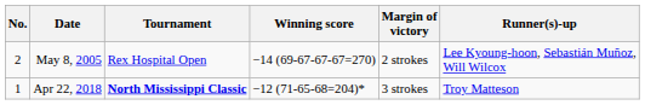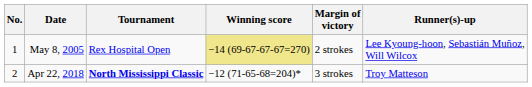 <table class="wikitable" style="font-size:95%;">
 <tr>
 <th>No.</th>
 <th>Date</th>
 <th>Tournament</th>
 <th>Winning score</th>
 <th>Margin of<br>victory</th>
 <th>Runner(s)-up</th>
 </tr>
 <tr>
-<td align=center>2</td>
+<td align=center>1</td>
 <td align=right>May 8, <a href='#'>2005</a></td>
 <td><a href='#'>Rex Hospital Open</a></td>
-<td>−14 (69-67-67-67=270)</td>
+<td style="background: khaki;">−14 (69-67-67-67=270)</td>
 <td>2 strokes</td>
 <td> <a href='#'>Lee Kyoung-hoon</a>,  <a href='#'>Sebastián Muñoz</a>,<br>  <a href='#'>Will Wilcox</a></td>
 </tr>
 <tr>
-<td align=center>1</td>
+<td align=center>2</td>
 <td align=right>Apr 22, <a href='#'>2018</a></td>
 <td><strong><a href='#'>North Mississippi Classic</a></strong></td>
 <td>−12 (71-65-68=204)*</td>
 <td>3 strokes</td>
 <td> <a href='#'>Troy Matteson</a></td>
 </tr>
 </table>
